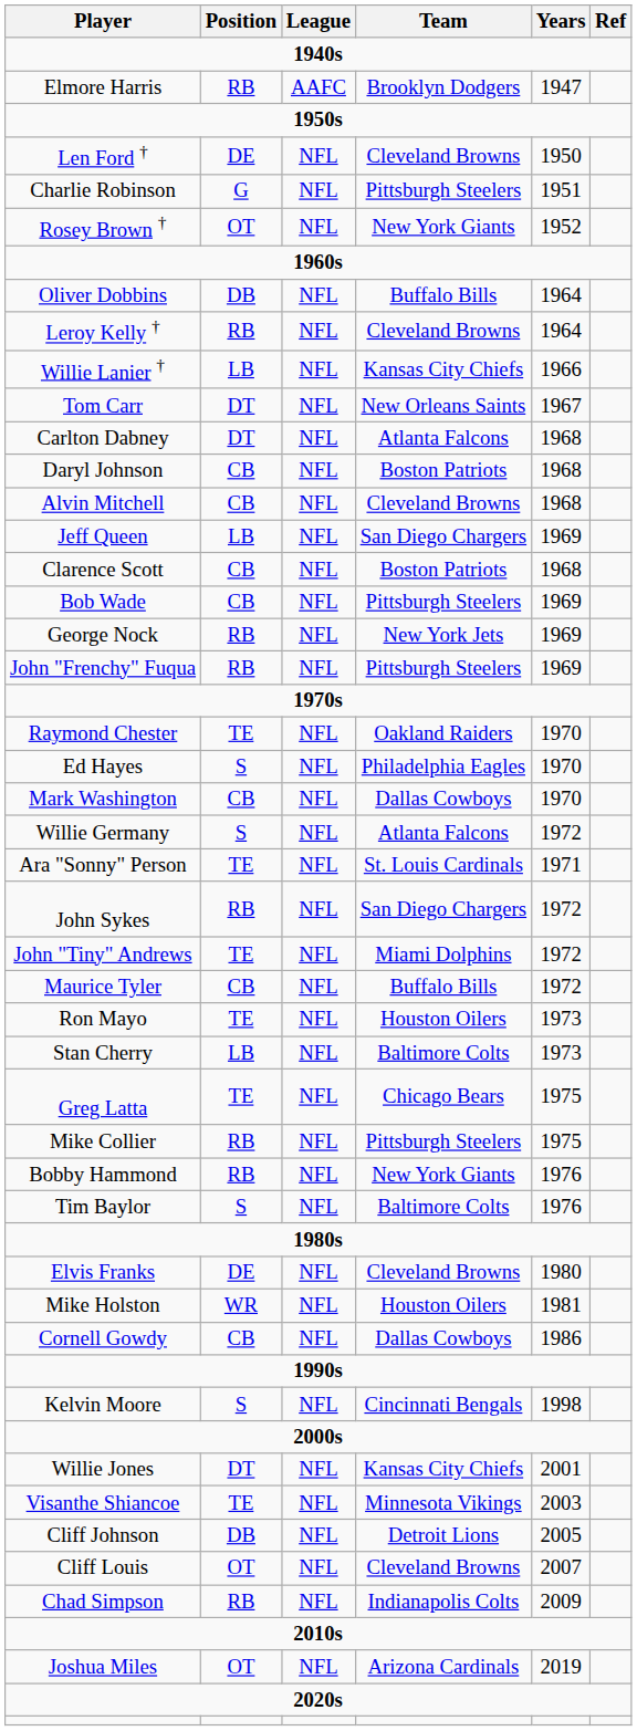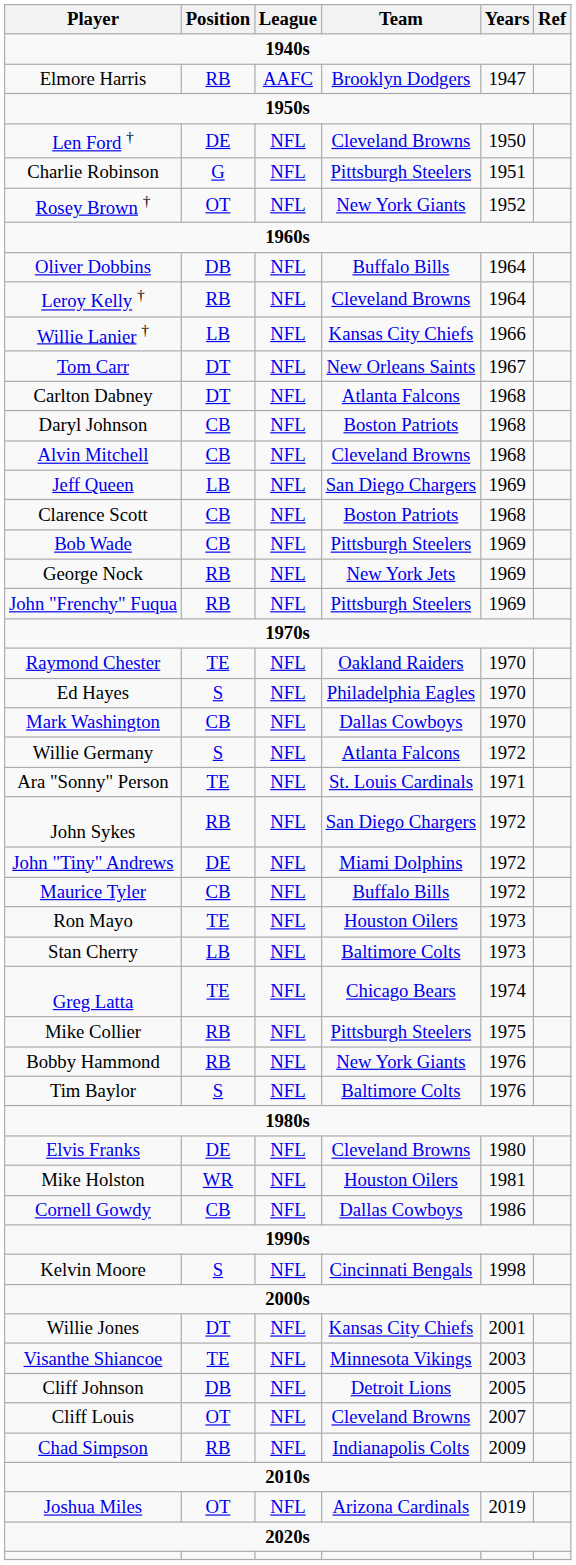 <table border=1 class="wikitable" style="text-align:center">
 <tr>
 <th>Player</th>
 <th>Position</th>
 <th>League</th>
 <th>Team</th>
 <th>Years</th>
 <th>Ref</th>
 </tr>
 <tr>
 <td style="text-align: center;" colspan="6"><strong>1940s</strong></td>
 </tr>
 <tr>
 <td>Elmore Harris</td>
 <td><a href='#'>RB</a></td>
 <td><a href='#'>AAFC</a></td>
 <td><a href='#'>Brooklyn Dodgers</a></td>
 <td>1947</td>
 <td></td>
 </tr>
 <tr>
 <td style="text-align: center;" colspan="6"><strong>1950s</strong></td>
 </tr>
 <tr>
 <td><a href='#'>Len Ford</a> <sup>†</sup></td>
 <td><a href='#'>DE</a></td>
 <td><a href='#'>NFL</a></td>
 <td><a href='#'>Cleveland Browns</a></td>
 <td>1950</td>
 <td></td>
 </tr>
 <tr>
 <td>Charlie Robinson</td>
 <td><a href='#'>G</a></td>
 <td><a href='#'>NFL</a></td>
 <td><a href='#'>Pittsburgh Steelers</a></td>
 <td>1951</td>
 <td></td>
 </tr>
 <tr>
 <td><a href='#'>Rosey Brown</a> <sup>†</sup></td>
 <td><a href='#'>OT</a></td>
 <td><a href='#'>NFL</a></td>
 <td><a href='#'>New York Giants</a></td>
 <td>1952</td>
 <td></td>
 </tr>
 <tr>
 <td style="text-align: center;" colspan="6"><strong>1960s</strong></td>
 </tr>
 <tr>
 <td><a href='#'>Oliver Dobbins</a></td>
 <td><a href='#'>DB</a></td>
 <td><a href='#'>NFL</a></td>
 <td><a href='#'>Buffalo Bills</a></td>
 <td>1964</td>
 <td></td>
 </tr>
 <tr>
 <td><a href='#'>Leroy Kelly</a> <sup>†</sup></td>
 <td><a href='#'>RB</a></td>
 <td><a href='#'>NFL</a></td>
 <td><a href='#'>Cleveland Browns</a></td>
 <td>1964</td>
 <td></td>
 </tr>
 <tr>
 <td><a href='#'>Willie Lanier</a> <sup>†</sup></td>
 <td><a href='#'>LB</a></td>
 <td><a href='#'>NFL</a></td>
 <td><a href='#'>Kansas City Chiefs</a></td>
 <td>1966</td>
 <td></td>
 </tr>
 <tr>
 <td><a href='#'>Tom Carr</a></td>
 <td><a href='#'>DT</a></td>
 <td><a href='#'>NFL</a></td>
 <td><a href='#'>New Orleans Saints</a></td>
 <td>1967</td>
 <td></td>
 </tr>
 <tr>
 <td>Carlton Dabney</td>
 <td><a href='#'>DT</a></td>
 <td><a href='#'>NFL</a></td>
 <td><a href='#'>Atlanta Falcons</a></td>
 <td>1968</td>
 <td></td>
 </tr>
 <tr>
 <td>Daryl Johnson</td>
 <td><a href='#'>CB</a></td>
 <td><a href='#'>NFL</a></td>
 <td><a href='#'>Boston Patriots</a></td>
 <td>1968</td>
 <td></td>
 </tr>
 <tr>
 <td><a href='#'>Alvin Mitchell</a></td>
 <td><a href='#'>CB</a></td>
 <td><a href='#'>NFL</a></td>
 <td><a href='#'>Cleveland Browns</a></td>
 <td>1968</td>
 <td></td>
 </tr>
 <tr>
 <td><a href='#'>Jeff Queen</a></td>
 <td><a href='#'>LB</a></td>
 <td><a href='#'>NFL</a></td>
 <td><a href='#'>San Diego Chargers</a></td>
 <td>1969</td>
 <td></td>
 </tr>
 <tr>
 <td>Clarence Scott</td>
 <td><a href='#'>CB</a></td>
 <td><a href='#'>NFL</a></td>
 <td><a href='#'>Boston Patriots</a></td>
 <td>1968</td>
 <td></td>
 </tr>
 <tr>
 <td><a href='#'>Bob Wade</a></td>
 <td><a href='#'>CB</a></td>
 <td><a href='#'>NFL</a></td>
 <td><a href='#'>Pittsburgh Steelers</a></td>
 <td>1969</td>
 <td></td>
 </tr>
 <tr>
 <td>George Nock</td>
 <td><a href='#'>RB</a></td>
 <td><a href='#'>NFL</a></td>
 <td><a href='#'>New York Jets</a></td>
 <td>1969</td>
 <td></td>
 </tr>
 <tr>
 <td><a href='#'>John "Frenchy" Fuqua</a></td>
 <td><a href='#'>RB</a></td>
 <td><a href='#'>NFL</a></td>
 <td><a href='#'>Pittsburgh Steelers</a></td>
 <td>1969</td>
 <td></td>
 </tr>
 <tr>
 <td style="text-align: center;" colspan="6"><strong>1970s</strong></td>
 </tr>
 <tr>
 <td><a href='#'>Raymond Chester</a></td>
 <td><a href='#'>TE</a></td>
 <td><a href='#'>NFL</a></td>
 <td><a href='#'>Oakland Raiders</a></td>
 <td>1970</td>
 <td></td>
 </tr>
 <tr>
 <td>Ed Hayes</td>
 <td><a href='#'>S</a></td>
 <td><a href='#'>NFL</a></td>
 <td><a href='#'>Philadelphia Eagles</a></td>
 <td>1970</td>
 <td></td>
 </tr>
 <tr>
 <td><a href='#'>Mark Washington</a></td>
 <td><a href='#'>CB</a></td>
 <td><a href='#'>NFL</a></td>
 <td><a href='#'>Dallas Cowboys</a></td>
 <td>1970</td>
 <td></td>
 </tr>
 <tr>
 <td>Willie Germany</td>
 <td><a href='#'>S</a></td>
 <td><a href='#'>NFL</a></td>
 <td><a href='#'>Atlanta Falcons</a></td>
 <td>1972</td>
 <td></td>
 </tr>
 <tr>
 <td>Ara "Sonny" Person</td>
 <td><a href='#'>TE</a></td>
 <td><a href='#'>NFL</a></td>
 <td><a href='#'>St. Louis Cardinals</a></td>
 <td>1971</td>
 <td></td>
 </tr>
 <tr>
 <td><br>John Sykes</td>
 <td><a href='#'>RB</a></td>
 <td><a href='#'>NFL</a></td>
 <td><a href='#'>San Diego Chargers</a></td>
 <td>1972</td>
 <td></td>
 </tr>
 <tr>
 <td><a href='#'>John "Tiny" Andrews</a></td>
-<td><a href='#'>TE</a></td>
+<td><a href='#'>DE</a></td>
 <td><a href='#'>NFL</a></td>
 <td><a href='#'>Miami Dolphins</a></td>
 <td>1972</td>
 <td></td>
 </tr>
 <tr>
 <td><a href='#'>Maurice Tyler</a></td>
 <td><a href='#'>CB</a></td>
 <td><a href='#'>NFL</a></td>
 <td><a href='#'>Buffalo Bills</a></td>
 <td>1972</td>
 <td></td>
 </tr>
 <tr>
 <td>Ron Mayo</td>
 <td><a href='#'>TE</a></td>
 <td><a href='#'>NFL</a></td>
 <td><a href='#'>Houston Oilers</a></td>
 <td>1973</td>
 <td></td>
 </tr>
 <tr>
 <td>Stan Cherry</td>
 <td><a href='#'>LB</a></td>
 <td><a href='#'>NFL</a></td>
 <td><a href='#'>Baltimore Colts</a></td>
 <td>1973</td>
 <td></td>
 </tr>
 <tr>
 <td><br><a href='#'>Greg Latta</a></td>
 <td><a href='#'>TE</a></td>
 <td><a href='#'>NFL</a></td>
 <td><a href='#'>Chicago Bears</a></td>
-<td>1975</td>
+<td>1974</td>
 <td></td>
 </tr>
 <tr>
 <td>Mike Collier</td>
 <td><a href='#'>RB</a></td>
 <td><a href='#'>NFL</a></td>
 <td><a href='#'>Pittsburgh Steelers</a></td>
 <td>1975</td>
 <td></td>
 </tr>
 <tr>
 <td>Bobby Hammond</td>
 <td><a href='#'>RB</a></td>
 <td><a href='#'>NFL</a></td>
 <td><a href='#'>New York Giants</a></td>
 <td>1976</td>
 <td></td>
 </tr>
 <tr>
 <td>Tim Baylor</td>
 <td><a href='#'>S</a></td>
 <td><a href='#'>NFL</a></td>
 <td><a href='#'>Baltimore Colts</a></td>
 <td>1976</td>
 <td></td>
 </tr>
 <tr>
 <td style="text-align: center;" colspan="6"><strong>1980s</strong></td>
 </tr>
 <tr>
 <td><a href='#'>Elvis Franks</a></td>
 <td><a href='#'>DE</a></td>
 <td><a href='#'>NFL</a></td>
 <td><a href='#'>Cleveland Browns</a></td>
 <td>1980</td>
 <td></td>
 </tr>
 <tr>
 <td>Mike Holston</td>
 <td><a href='#'>WR</a></td>
 <td><a href='#'>NFL</a></td>
 <td><a href='#'>Houston Oilers</a></td>
 <td>1981</td>
 <td></td>
 </tr>
 <tr>
 <td><a href='#'>Cornell Gowdy</a></td>
 <td><a href='#'>CB</a></td>
 <td><a href='#'>NFL</a></td>
 <td><a href='#'>Dallas Cowboys</a></td>
 <td>1986</td>
 <td></td>
 </tr>
 <tr>
 <td style="text-align: center;" colspan="6"><strong>1990s</strong></td>
 </tr>
 <tr>
 <td>Kelvin Moore</td>
 <td><a href='#'>S</a></td>
 <td><a href='#'>NFL</a></td>
 <td><a href='#'>Cincinnati Bengals</a></td>
 <td>1998</td>
 <td></td>
 </tr>
 <tr>
 <td style="text-align: center;" colspan="6"><strong>2000s</strong></td>
 </tr>
 <tr>
 <td>Willie Jones</td>
 <td><a href='#'>DT</a></td>
 <td><a href='#'>NFL</a></td>
 <td><a href='#'>Kansas City Chiefs</a></td>
 <td>2001</td>
 <td></td>
 </tr>
 <tr>
 <td><a href='#'>Visanthe Shiancoe</a></td>
 <td><a href='#'>TE</a></td>
 <td><a href='#'>NFL</a></td>
 <td><a href='#'>Minnesota Vikings</a></td>
 <td>2003</td>
 <td></td>
 </tr>
 <tr>
 <td>Cliff Johnson</td>
 <td><a href='#'>DB</a></td>
 <td><a href='#'>NFL</a></td>
 <td><a href='#'>Detroit Lions</a></td>
 <td>2005</td>
 <td></td>
 </tr>
 <tr>
 <td>Cliff Louis</td>
 <td><a href='#'>OT</a></td>
 <td><a href='#'>NFL</a></td>
 <td><a href='#'>Cleveland Browns</a></td>
 <td>2007</td>
 <td></td>
 </tr>
 <tr>
 <td><a href='#'>Chad Simpson</a></td>
 <td><a href='#'>RB</a></td>
 <td><a href='#'>NFL</a></td>
 <td><a href='#'>Indianapolis Colts</a></td>
 <td>2009</td>
 <td></td>
 </tr>
 <tr>
 <td style="text-align: center;" colspan="6"><strong>2010s</strong></td>
 </tr>
 <tr>
 <td><a href='#'>Joshua Miles</a></td>
 <td><a href='#'>OT</a></td>
 <td><a href='#'>NFL</a></td>
 <td><a href='#'>Arizona Cardinals</a></td>
 <td>2019</td>
 <td></td>
 </tr>
 <tr>
 <td style="text-align: center;" colspan="6"><strong>2020s</strong></td>
 </tr>
 <tr>
 <td></td>
 <td></td>
 <td></td>
 <td></td>
 <td></td>
 <td></td>
 </tr>
 </table>
